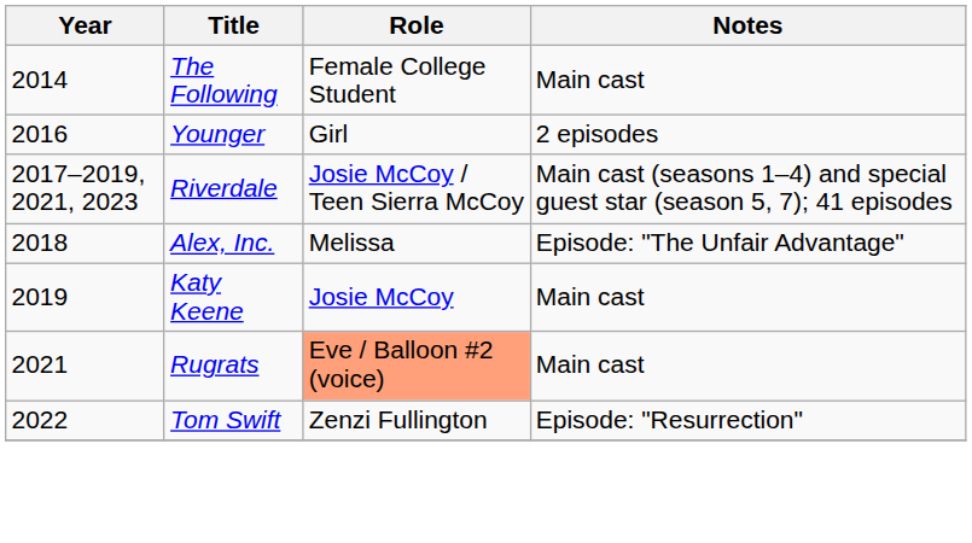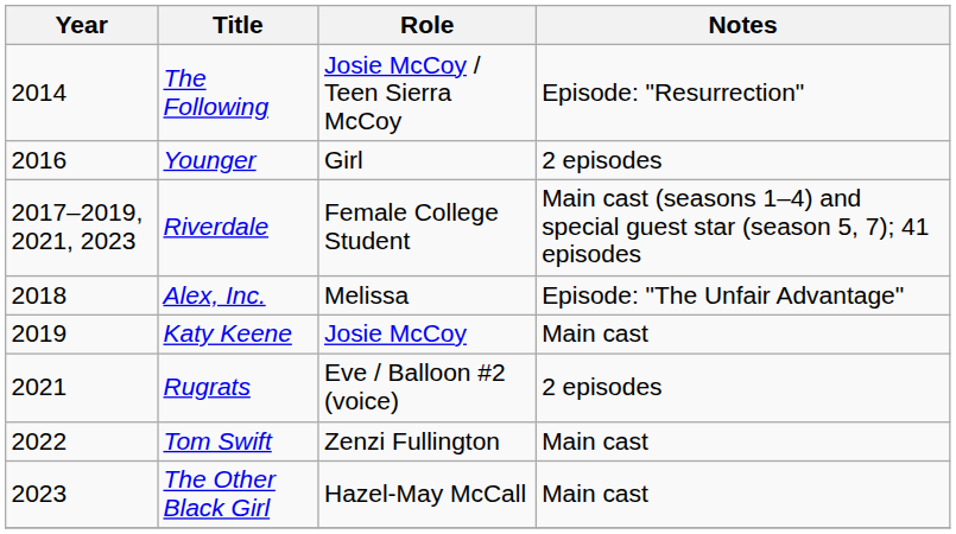 <table class="wikitable">
 <tr>
 <th>Year</th>
 <th>Title</th>
 <th>Role</th>
 <th>Notes</th>
 </tr>
 <tr>
 <td>2014</td>
 <td><em><a href='#'>The Following</a></em></td>
-<td>Female College Student</td>
-<td>Main cast</td>
+<td><a href='#'>Josie McCoy</a> / Teen Sierra McCoy</td>
+<td>Episode: "Resurrection"</td>
 </tr>
 <tr>
 <td>2016</td>
 <td><em><a href='#'>Younger</a></em></td>
 <td>Girl</td>
 <td>2 episodes</td>
 </tr>
 <tr>
 <td>2017–2019, 2021, 2023</td>
 <td><em><a href='#'>Riverdale</a></em></td>
-<td><a href='#'>Josie McCoy</a> / Teen Sierra McCoy</td>
+<td>Female College Student</td>
 <td>Main cast (seasons 1–4) and special guest star (season 5, 7); 41 episodes</td>
 </tr>
 <tr>
 <td>2018</td>
 <td><em><a href='#'>Alex, Inc.</a></em></td>
 <td>Melissa</td>
 <td>Episode: "The Unfair Advantage"</td>
 </tr>
 <tr>
 <td>2019</td>
 <td><em><a href='#'>Katy Keene</a></em></td>
 <td><a href='#'>Josie McCoy</a></td>
 <td>Main cast</td>
 </tr>
 <tr>
 <td>2021</td>
 <td><em><a href='#'>Rugrats</a></em></td>
-<td style="background: lightsalmon;">Eve / Balloon #2 (voice)</td>
-<td>Main cast</td>
+<td>Eve / Balloon #2 (voice)</td>
+<td>2 episodes</td>
 </tr>
 <tr>
 <td>2022</td>
 <td><em><a href='#'>Tom Swift</a></em></td>
 <td>Zenzi Fullington</td>
-<td>Episode: "Resurrection"</td>
+<td>Main cast</td>
+</tr>
+<tr>
+<td>2023</td>
+<td><em><a href='#'>The Other Black Girl</a></em></td>
+<td>Hazel-May McCall</td>
+<td>Main cast</td>
 </tr>
 <tr>
 </tr>
 </table>
